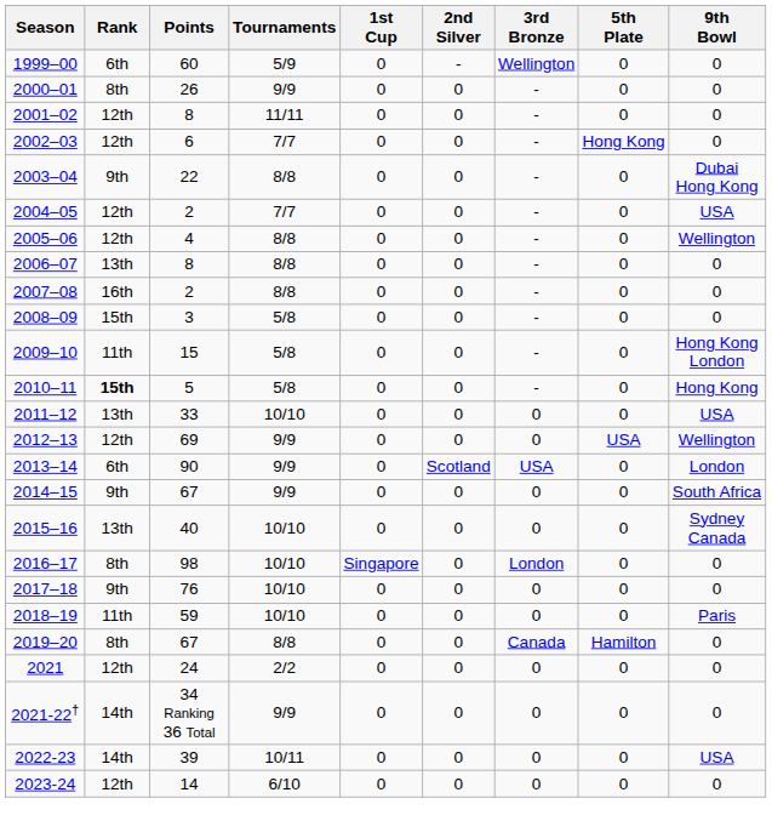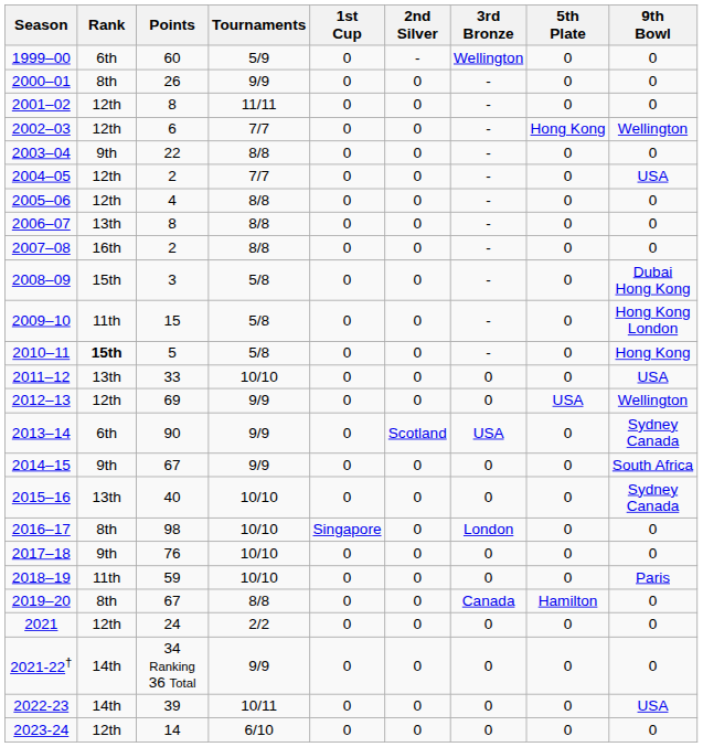 <table class = "wikitable" style="text-align:center">
 <tr>
 <th width=70px>Season</th>
 <th width=55px>Rank</th>
 <th width=70px>Points</th>
 <th>Tournaments</th>
 <th>1st <br> Cup</th>
 <th width=60px>2nd <br>Silver</th>
 <th>3rd <br>Bronze</th>
 <th>5th <br> Plate</th>
 <th>9th <br> Bowl</th>
 </tr>
 <tr>
 <td><a href='#'>1999–00</a></td>
 <td>6th</td>
 <td>60</td>
 <td>5/9</td>
 <td>0</td>
 <td>-</td>
 <td><a href='#'>Wellington</a></td>
 <td>0</td>
 <td>0</td>
 </tr>
 <tr>
 <td><a href='#'>2000–01</a></td>
 <td>8th</td>
 <td>26</td>
 <td>9/9</td>
 <td>0</td>
 <td>0</td>
 <td>-</td>
 <td>0</td>
 <td>0</td>
 </tr>
 <tr>
 <td><a href='#'>2001–02</a></td>
 <td>12th</td>
 <td>8</td>
 <td>11/11</td>
 <td>0</td>
 <td>0</td>
 <td>-</td>
 <td>0</td>
 <td>0</td>
 </tr>
 <tr>
 <td><a href='#'>2002–03</a></td>
 <td>12th</td>
 <td>6</td>
 <td>7/7</td>
 <td>0</td>
 <td>0</td>
 <td>-</td>
 <td><a href='#'>Hong Kong</a></td>
-<td>0</td>
+<td><a href='#'>Wellington</a></td>
 </tr>
 <tr>
 <td><a href='#'>2003–04</a></td>
 <td>9th</td>
 <td>22</td>
 <td>8/8</td>
 <td>0</td>
 <td>0</td>
 <td>-</td>
 <td>0</td>
-<td><a href='#'>Dubai</a><br><a href='#'>Hong Kong</a></td>
+<td>0</td>
 </tr>
 <tr>
 <td><a href='#'>2004–05</a></td>
 <td>12th</td>
 <td>2</td>
 <td>7/7</td>
 <td>0</td>
 <td>0</td>
 <td>-</td>
 <td>0</td>
 <td><a href='#'>USA</a></td>
 </tr>
 <tr>
 <td><a href='#'>2005–06</a></td>
 <td>12th</td>
 <td>4</td>
 <td>8/8</td>
 <td>0</td>
 <td>0</td>
 <td>-</td>
 <td>0</td>
-<td><a href='#'>Wellington</a></td>
+<td>0</td>
 </tr>
 <tr>
 <td><a href='#'>2006–07</a></td>
 <td>13th</td>
 <td>8</td>
 <td>8/8</td>
 <td>0</td>
 <td>0</td>
 <td>-</td>
 <td>0</td>
 <td>0</td>
 </tr>
 <tr>
 <td><a href='#'>2007–08</a></td>
 <td>16th</td>
 <td>2</td>
 <td>8/8</td>
 <td>0</td>
 <td>0</td>
 <td>-</td>
 <td>0</td>
 <td>0</td>
 </tr>
 <tr>
 <td><a href='#'>2008–09</a></td>
 <td>15th</td>
 <td>3</td>
 <td>5/8</td>
 <td>0</td>
 <td>0</td>
 <td>-</td>
 <td>0</td>
-<td>0</td>
+<td><a href='#'>Dubai</a><br><a href='#'>Hong Kong</a></td>
 </tr>
 <tr>
 <td><a href='#'>2009–10</a></td>
 <td>11th</td>
 <td>15</td>
 <td>5/8</td>
 <td>0</td>
 <td>0</td>
 <td>-</td>
 <td>0</td>
 <td><a href='#'>Hong Kong</a><br> <a href='#'>London</a></td>
 </tr>
 <tr>
 <td><a href='#'>2010–11</a></td>
 <td><strong>15th</strong></td>
 <td>5</td>
 <td>5/8</td>
 <td>0</td>
 <td>0</td>
 <td>-</td>
 <td>0</td>
 <td><a href='#'>Hong Kong</a></td>
 </tr>
 <tr>
 <td><a href='#'>2011–12</a></td>
 <td>13th</td>
 <td>33</td>
 <td>10/10</td>
 <td>0</td>
 <td>0</td>
 <td>0</td>
 <td>0</td>
 <td><a href='#'>USA</a></td>
 </tr>
 <tr>
 <td><a href='#'>2012–13</a></td>
 <td>12th</td>
 <td>69</td>
 <td>9/9</td>
 <td>0</td>
 <td>0</td>
 <td>0</td>
 <td><a href='#'>USA</a></td>
 <td><a href='#'>Wellington</a></td>
 </tr>
 <tr>
 <td><a href='#'>2013–14</a></td>
 <td>6th</td>
 <td>90</td>
 <td>9/9</td>
 <td>0</td>
 <td><a href='#'>Scotland</a></td>
 <td><a href='#'>USA</a></td>
 <td>0</td>
-<td><a href='#'>London</a></td>
+<td><a href='#'>Sydney</a><br> <a href='#'>Canada</a></td>
 </tr>
 <tr>
 <td><a href='#'>2014–15</a></td>
 <td>9th</td>
 <td>67</td>
 <td>9/9</td>
 <td>0</td>
 <td>0</td>
 <td>0</td>
 <td>0</td>
 <td><a href='#'>South Africa</a></td>
 </tr>
 <tr>
 <td><a href='#'>2015–16</a></td>
 <td>13th</td>
 <td>40</td>
 <td>10/10</td>
 <td>0</td>
 <td>0</td>
 <td>0</td>
 <td>0</td>
 <td><a href='#'>Sydney</a><br> <a href='#'>Canada</a></td>
 </tr>
 <tr>
 <td><a href='#'>2016–17</a></td>
 <td>8th</td>
 <td>98</td>
 <td>10/10</td>
 <td><a href='#'>Singapore</a></td>
 <td>0</td>
 <td><a href='#'>London</a></td>
 <td>0</td>
 <td>0</td>
 </tr>
 <tr>
 <td><a href='#'>2017–18</a></td>
 <td>9th</td>
 <td>76</td>
 <td>10/10</td>
 <td>0</td>
 <td>0</td>
 <td>0</td>
 <td>0</td>
 <td>0</td>
 </tr>
 <tr>
 <td><a href='#'>2018–19</a></td>
 <td>11th</td>
 <td>59</td>
 <td>10/10</td>
 <td>0</td>
 <td>0</td>
 <td>0</td>
 <td>0</td>
 <td><a href='#'>Paris</a></td>
 </tr>
 <tr>
 <td><a href='#'>2019–20</a></td>
 <td>8th</td>
 <td>67</td>
 <td>8/8</td>
 <td>0</td>
 <td>0</td>
 <td><a href='#'>Canada</a></td>
 <td><a href='#'>Hamilton</a></td>
 <td>0</td>
 </tr>
 <tr>
 <td><a href='#'>2021</a></td>
 <td>12th</td>
 <td>24</td>
 <td>2/2</td>
 <td>0</td>
 <td>0</td>
 <td>0</td>
 <td>0</td>
 <td>0</td>
 </tr>
 <tr>
 <td><a href='#'>2021-22</a><sup>†</sup></td>
 <td>14th</td>
 <td>34 <small>Ranking</small> <br>36 <small>Total</small></td>
 <td>9/9</td>
 <td>0</td>
 <td>0</td>
 <td>0</td>
 <td>0</td>
 <td>0</td>
 </tr>
 <tr>
 <td><a href='#'>2022-23</a></td>
 <td>14th</td>
 <td>39</td>
 <td>10/11</td>
 <td>0</td>
 <td>0</td>
 <td>0</td>
 <td>0</td>
 <td><a href='#'>USA</a></td>
 </tr>
 <tr>
 <td><a href='#'>2023-24</a></td>
 <td>12th</td>
 <td>14</td>
 <td>6/10</td>
 <td>0</td>
 <td>0</td>
 <td>0</td>
 <td>0</td>
 <td>0</td>
 </tr>
 </table>
